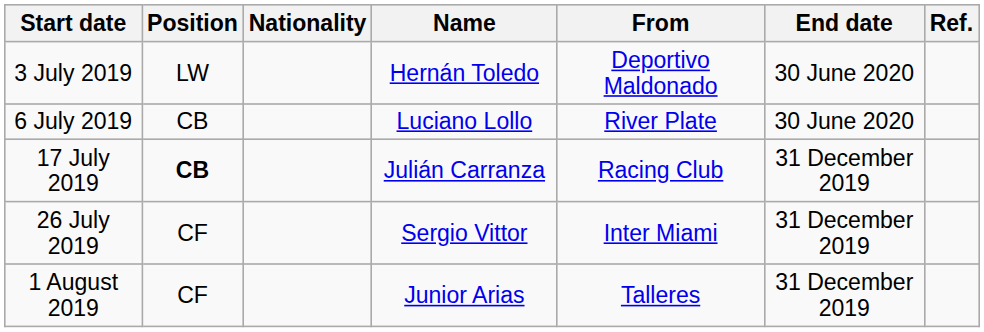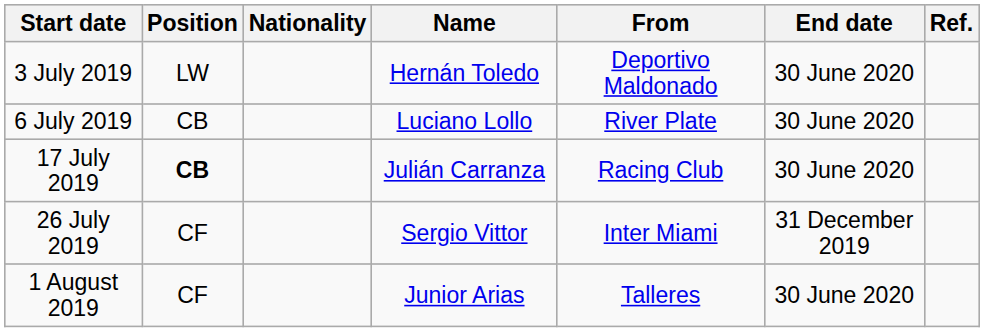 <table class="wikitable" style="text-align:center; font-size:90%; ">
 <tr>
 <th style="background:#; color:#; width:100px;">Start date</th>
 <th style="background:#; color:#; width:50px;">Position</th>
 <th style="background:#; color:#; width:50px;">Nationality</th>
 <th style="background:#; color:#; width:140px;">Name</th>
 <th style="background:#; color:#; width:155px;">From</th>
 <th style="background:#; color:#; width:110px;">End date</th>
 <th style="background:#; color:#; width:25px;">Ref.</th>
 </tr>
 <tr>
 <td>3 July 2019</td>
 <td>LW</td>
 <td></td>
 <td><a href='#'>Hernán Toledo</a></td>
 <td> <a href='#'>Deportivo Maldonado</a></td>
 <td>30 June 2020</td>
 <td></td>
 </tr>
 <tr>
 <td>6 July 2019</td>
 <td>CB</td>
 <td></td>
 <td><a href='#'>Luciano Lollo</a></td>
 <td> <a href='#'>River Plate</a></td>
 <td>30 June 2020</td>
 <td></td>
 </tr>
 <tr>
 <td>17 July 2019</td>
 <td><strong>CB</strong></td>
 <td></td>
 <td><a href='#'>Julián Carranza</a></td>
 <td> <a href='#'>Racing Club</a></td>
-<td>31 December 2019</td>
+<td>30 June 2020</td>
 <td></td>
 </tr>
 <tr>
 <td>26 July 2019</td>
 <td>CF</td>
 <td></td>
 <td><a href='#'>Sergio Vittor</a></td>
 <td> <a href='#'>Inter Miami</a></td>
 <td>31 December 2019</td>
 <td></td>
 </tr>
 <tr>
 <td>1 August 2019</td>
 <td>CF</td>
 <td></td>
 <td><a href='#'>Junior Arias</a></td>
 <td> <a href='#'>Talleres</a></td>
-<td>31 December 2019</td>
+<td>30 June 2020</td>
 <td></td>
 </tr>
 </table>
